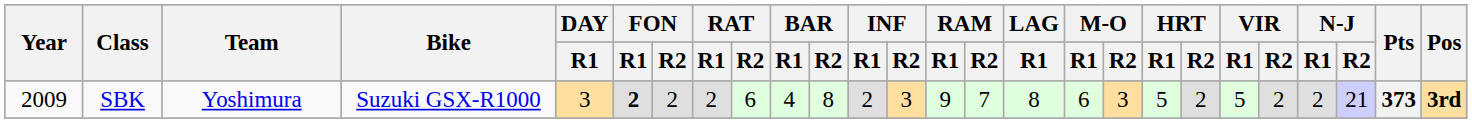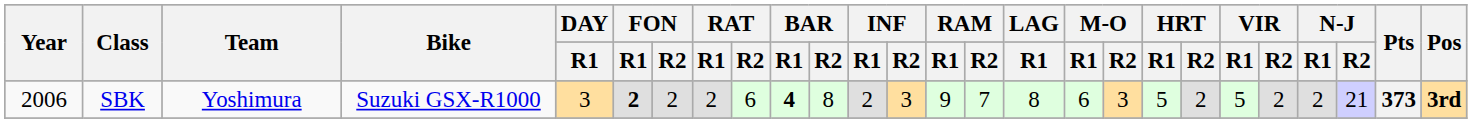 <table class="wikitable" style="font-size: 85%; text-align: center">
 <tr valign="top">
 <th valign="middle" rowspan=2 style="width: 40px;">Year</th>
 <th valign="middle" rowspan=2 style="width: 40px;">Class</th>
 <th valign="middle" rowspan=2 style="width: 100px;">Team</th>
 <th valign="middle" rowspan=2 style="width: 120px;">Bike</th>
 <th>DAY<br></th>
 <th colspan=2>FON<br></th>
 <th colspan=2>RAT<br></th>
 <th colspan=2>BAR<br></th>
 <th colspan=2>INF<br></th>
 <th colspan=2>RAM<br></th>
 <th>LAG<br></th>
 <th colspan=2>M-O<br></th>
 <th colspan=2>HRT<br></th>
 <th colspan=2>VIR<br></th>
 <th colspan=2>N-J<br></th>
 <th valign="middle" rowspan=2>Pts</th>
 <th valign="middle" rowspan=2>Pos</th>
 </tr>
 <tr>
 <th>R1</th>
 <th>R1</th>
 <th>R2</th>
 <th>R1</th>
 <th>R2</th>
 <th>R1</th>
 <th>R2</th>
 <th>R1</th>
 <th>R2</th>
 <th>R1</th>
 <th>R2</th>
 <th>R1</th>
 <th>R1</th>
 <th>R2</th>
 <th>R1</th>
 <th>R2</th>
 <th>R1</th>
 <th>R2</th>
 <th>R1</th>
 <th>R2</th>
 </tr>
 <tr>
-<td>2009</td>
+<td>2006</td>
 <td><a href='#'>SBK</a></td>
 <td><a href='#'>Yoshimura</a></td>
 <td><a href='#'>Suzuki GSX-R1000</a></td>
 <td style="background:#ffdf9f;">3</td>
 <td style="background:#dfdfdf;"><strong>2</strong></td>
 <td style="background:#dfdfdf;">2</td>
 <td style="background:#dfdfdf;">2</td>
 <td style="background:#dfffdf;">6</td>
-<td style="background:#dfffdf;">4</td>
+<td style="background:#dfffdf;"><strong>4</strong></td>
 <td style="background:#dfffdf;">8</td>
 <td style="background:#dfdfdf;">2</td>
 <td style="background:#ffdf9f;">3</td>
 <td style="background:#dfffdf;">9</td>
 <td style="background:#dfffdf;">7</td>
 <td style="background:#dfffdf;">8</td>
 <td style="background:#dfffdf;">6</td>
 <td style="background:#ffdf9f;">3</td>
 <td style="background:#dfffdf;">5</td>
 <td style="background:#dfdfdf;">2</td>
 <td style="background:#dfffdf;">5</td>
 <td style="background:#dfdfdf;">2</td>
 <td style="background:#dfdfdf;">2</td>
 <td style="background:#cfcfff;">21</td>
 <th>373</th>
 <td style="background:#ffdf9f;"><strong>3rd</strong></td>
 </tr>
 </table>
